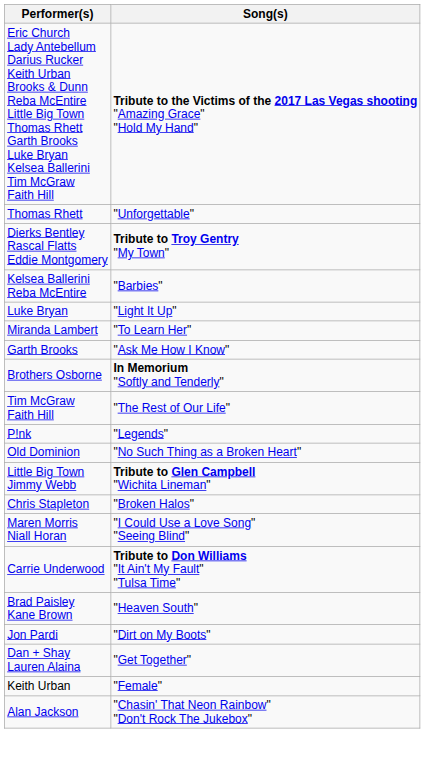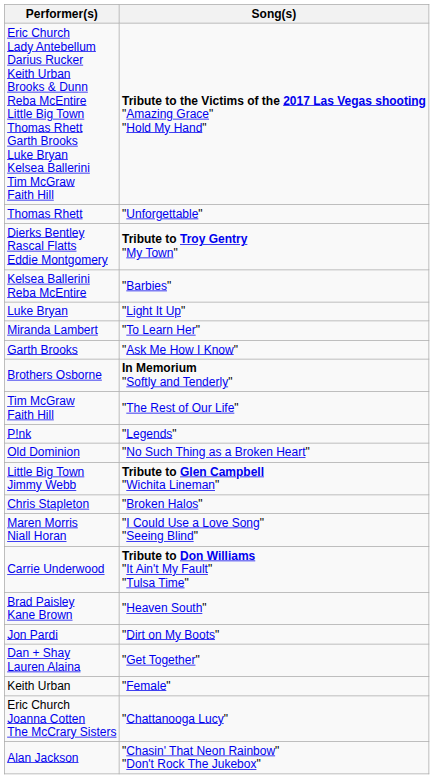 <table class="wikitable plainrowheaders">
 <tr>
 <th scope="col">Performer(s)</th>
 <th scope="col">Song(s)</th>
 </tr>
 <tr>
 <td><a href='#'>Eric Church</a> <br> <a href='#'>Lady Antebellum</a> <br> <a href='#'>Darius Rucker</a> <br> <a href='#'>Keith Urban</a> <br> <a href='#'>Brooks & Dunn</a> <br> <a href='#'>Reba McEntire</a> <br> <a href='#'>Little Big Town</a> <br> <a href='#'>Thomas Rhett</a> <br> <a href='#'>Garth Brooks</a><br> <a href='#'>Luke Bryan</a> <br> <a href='#'>Kelsea Ballerini</a> <br> <a href='#'>Tim McGraw</a> <br> <a href='#'>Faith Hill</a></td>
 <td><strong>Tribute to the Victims of the <a href='#'>2017 Las Vegas shooting</a></strong><br>"<a href='#'>Amazing Grace</a>"<br> "<a href='#'>Hold My Hand</a>"</td>
 </tr>
 <tr>
 <td><a href='#'>Thomas Rhett</a></td>
 <td>"<a href='#'>Unforgettable</a>"</td>
 </tr>
 <tr>
 <td><a href='#'>Dierks Bentley</a> <br> <a href='#'>Rascal Flatts</a> <br> <a href='#'>Eddie Montgomery</a></td>
 <td><strong>Tribute to <a href='#'>Troy Gentry</a></strong> <br> "<a href='#'>My Town</a>"</td>
 </tr>
 <tr>
 <td><a href='#'>Kelsea Ballerini</a> <br> <a href='#'>Reba McEntire</a></td>
 <td>"<a href='#'>Barbies</a>"</td>
 </tr>
 <tr>
 <td><a href='#'>Luke Bryan</a></td>
 <td>"<a href='#'>Light It Up</a>"</td>
 </tr>
 <tr>
 <td><a href='#'>Miranda Lambert</a></td>
 <td>"<a href='#'>To Learn Her</a>"</td>
 </tr>
 <tr>
 <td><a href='#'>Garth Brooks</a></td>
 <td>"<a href='#'>Ask Me How I Know</a>"</td>
 </tr>
 <tr>
 <td><a href='#'>Brothers Osborne</a></td>
 <td><strong>In Memorium</strong><br>"<a href='#'>Softly and Tenderly</a>"</td>
 </tr>
 <tr>
 <td><a href='#'>Tim McGraw</a> <br> <a href='#'>Faith Hill</a></td>
 <td>"<a href='#'>The Rest of Our Life</a>"</td>
 </tr>
 <tr>
 <td><a href='#'>P!nk</a></td>
 <td>"<a href='#'>Legends</a>"</td>
 </tr>
 <tr>
 <td><a href='#'>Old Dominion</a></td>
 <td>"<a href='#'>No Such Thing as a Broken Heart</a>"</td>
 </tr>
 <tr>
 <td><a href='#'>Little Big Town</a> <br> <a href='#'>Jimmy Webb</a></td>
 <td><strong>Tribute to <a href='#'>Glen Campbell</a></strong> <br> "<a href='#'>Wichita Lineman</a>"</td>
 </tr>
 <tr>
 <td><a href='#'>Chris Stapleton</a></td>
 <td>"<a href='#'>Broken Halos</a>"</td>
 </tr>
 <tr>
 <td><a href='#'>Maren Morris</a> <br> <a href='#'>Niall Horan</a></td>
 <td>"<a href='#'>I Could Use a Love Song</a>" <br> "<a href='#'>Seeing Blind</a>"</td>
 </tr>
 <tr>
 <td><a href='#'>Carrie Underwood</a></td>
 <td><strong>Tribute to <a href='#'>Don Williams</a></strong> <br> "<a href='#'>It Ain't My Fault</a>" <br> "<a href='#'>Tulsa Time</a>"</td>
 </tr>
 <tr>
 <td><a href='#'>Brad Paisley</a> <br> <a href='#'>Kane Brown</a></td>
 <td>"<a href='#'>Heaven South</a>"</td>
 </tr>
 <tr>
 <td><a href='#'>Jon Pardi</a></td>
 <td>"<a href='#'>Dirt on My Boots</a>"</td>
 </tr>
 <tr>
 <td><a href='#'>Dan + Shay</a> <br> <a href='#'>Lauren Alaina</a></td>
 <td>"<a href='#'>Get Together</a>"</td>
 </tr>
 <tr>
 <td>Keith Urban</td>
 <td>"<a href='#'>Female</a>"</td>
 </tr>
 <tr>
+<td>Eric Church <br> <a href='#'>Joanna Cotten</a> <br> <a href='#'>The McCrary Sisters</a></td>
+<td>"<a href='#'>Chattanooga Lucy</a>"</td>
+</tr>
+<tr>
 <td><a href='#'>Alan Jackson</a></td>
 <td>"<a href='#'>Chasin' That Neon Rainbow</a>" <br> "<a href='#'>Don't Rock The Jukebox</a>"</td>
 </tr>
 </table>
